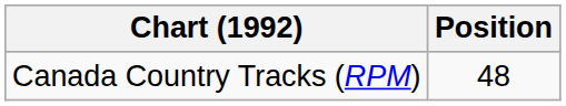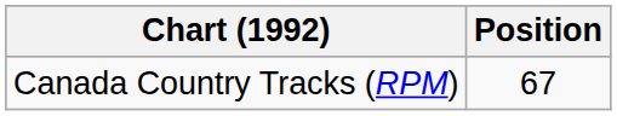 <table class="wikitable sortable">
 <tr>
 <th scope="col">Chart (1992)</th>
 <th scope="col">Position</th>
 </tr>
 <tr>
 <td>Canada Country Tracks (<em><a href='#'>RPM</a></em>)</td>
-<td align="center">48</td>
+<td align="center">67</td>
 </tr>
 </table>
